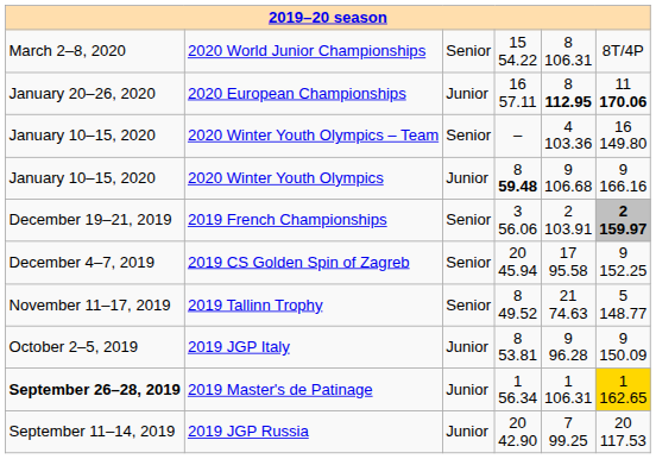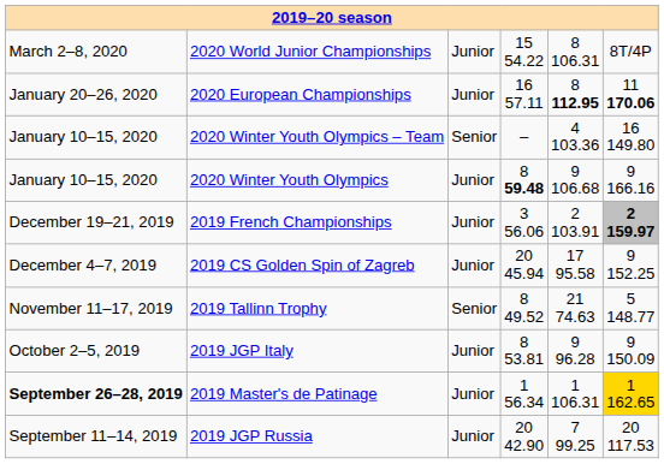 <table class="wikitable">
 <tr>
 <td style="background-color: #ffdead; " colspan=6 align=center><a href='#'><strong>2019–20 season</strong></a></td>
 </tr>
 <tr>
 <td>March 2–8, 2020</td>
 <td><a href='#'>2020 World Junior Championships</a></td>
-<td>Senior</td>
+<td>Junior</td>
 <td align=center>15 <br> 54.22</td>
 <td align=center>8 <br> 106.31</td>
 <td align=center>8T/4P</td>
 </tr>
 <tr>
 <td>January 20–26, 2020</td>
 <td><a href='#'>2020 European Championships</a></td>
 <td>Junior</td>
 <td align=center>16 <br> 57.11</td>
 <td align=center>8 <br> <strong>112.95</strong></td>
 <td align=center>11 <br> <strong>170.06</strong></td>
 </tr>
 <tr>
 <td>January 10–15, 2020</td>
 <td><a href='#'>2020 Winter Youth Olympics – Team</a></td>
 <td>Senior</td>
 <td align=center>–</td>
 <td align=center>4 <br> 103.36</td>
 <td align=center>16 <br> 149.80</td>
 </tr>
 <tr>
 <td>January 10–15, 2020</td>
 <td><a href='#'>2020 Winter Youth Olympics</a></td>
 <td>Junior</td>
 <td align=center>8 <br> <strong>59.48</strong></td>
 <td align=center>9 <br> 106.68</td>
 <td align=center>9 <br> 166.16</td>
 </tr>
 <tr>
 <td>December 19–21, 2019</td>
 <td><a href='#'>2019 French Championships</a></td>
-<td>Senior</td>
+<td>Junior</td>
 <td align=center>3 <br> 56.06</td>
 <td align=center>2 <br> 103.91</td>
 <td align=center bgcolor=silver><strong>2 <br> 159.97</strong></td>
 </tr>
 <tr>
 <td>December 4–7, 2019</td>
 <td><a href='#'>2019 CS Golden Spin of Zagreb</a></td>
-<td>Senior</td>
+<td>Junior</td>
 <td align=center>20 <br> 45.94</td>
 <td align=center>17 <br> 95.58</td>
 <td align=center>9 <br> 152.25</td>
 </tr>
 <tr>
 <td>November 11–17, 2019</td>
 <td><a href='#'>2019 Tallinn Trophy</a></td>
 <td>Senior</td>
 <td align=center>8 <br> 49.52</td>
 <td align=center>21 <br> 74.63</td>
 <td align=center>5 <br> 148.77</td>
 </tr>
 <tr>
 <td>October 2–5, 2019</td>
 <td><a href='#'>2019 JGP Italy</a></td>
 <td>Junior</td>
 <td align=center>8 <br> 53.81</td>
 <td align=center>9 <br> 96.28</td>
 <td align=center>9 <br> 150.09</td>
 </tr>
 <tr>
 <td><strong>September 26–28, 2019</strong></td>
 <td><a href='#'>2019 Master's de Patinage</a></td>
 <td>Junior</td>
 <td align=center>1 <br> 56.34</td>
 <td align=center>1 <br> 106.31</td>
 <td align=center bgcolor=gold>1 <br> 162.65</td>
 </tr>
 <tr>
 <td>September 11–14, 2019</td>
 <td><a href='#'>2019 JGP Russia</a></td>
 <td>Junior</td>
 <td align=center>20 <br> 42.90</td>
 <td align=center>7 <br> 99.25</td>
 <td align=center>20 <br> 117.53</td>
 </tr>
 </table>
